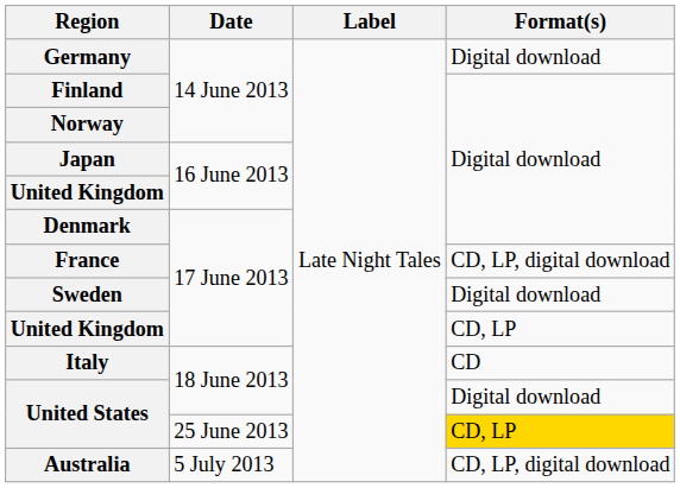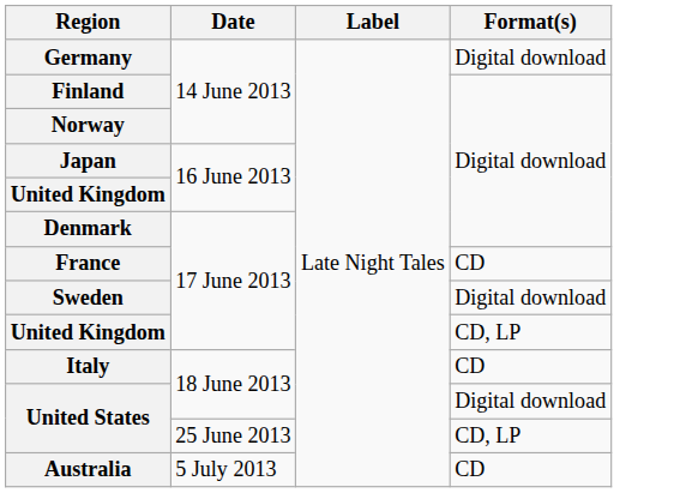 <table class="wikitable plainrowheaders">
 <tr>
 <th scope="col">Region</th>
 <th scope="col">Date</th>
 <th scope="col">Label</th>
 <th scope="col">Format(s)</th>
 </tr>
 <tr>
 <th scope="row">Germany</th>
 <td rowspan="3">14 June 2013</td>
 <td rowspan="13">Late Night Tales</td>
 <td>Digital download</td>
 </tr>
 <tr>
 <th scope="row">Finland</th>
 <td rowspan="5">Digital download</td>
 </tr>
 <tr>
 <th scope="row">Norway</th>
 </tr>
 <tr>
 <th scope="row">Japan</th>
 <td rowspan="2">16 June 2013</td>
 </tr>
 <tr>
 <th scope="row">United Kingdom</th>
 </tr>
 <tr>
 <th scope="row">Denmark</th>
 <td rowspan="4">17 June 2013</td>
 </tr>
 <tr>
 <th scope="row">France</th>
-<td>CD, LP, digital download</td>
+<td>CD</td>
 </tr>
 <tr>
 <th scope="row">Sweden</th>
 <td>Digital download</td>
 </tr>
 <tr>
 <th scope="row">United Kingdom</th>
 <td>CD, LP</td>
 </tr>
 <tr>
 <th scope="row">Italy</th>
 <td rowspan="2">18 June 2013</td>
 <td>CD</td>
 </tr>
 <tr>
 <th scope="row" rowspan="2">United States</th>
 <td>Digital download</td>
 </tr>
 <tr>
 <td>25 June 2013</td>
-<td style="background: gold;">CD, LP</td>
+<td>CD, LP</td>
 </tr>
 <tr>
 <th scope="row">Australia</th>
 <td>5 July 2013</td>
-<td>CD, LP, digital download</td>
+<td>CD</td>
 </tr>
 </table>
